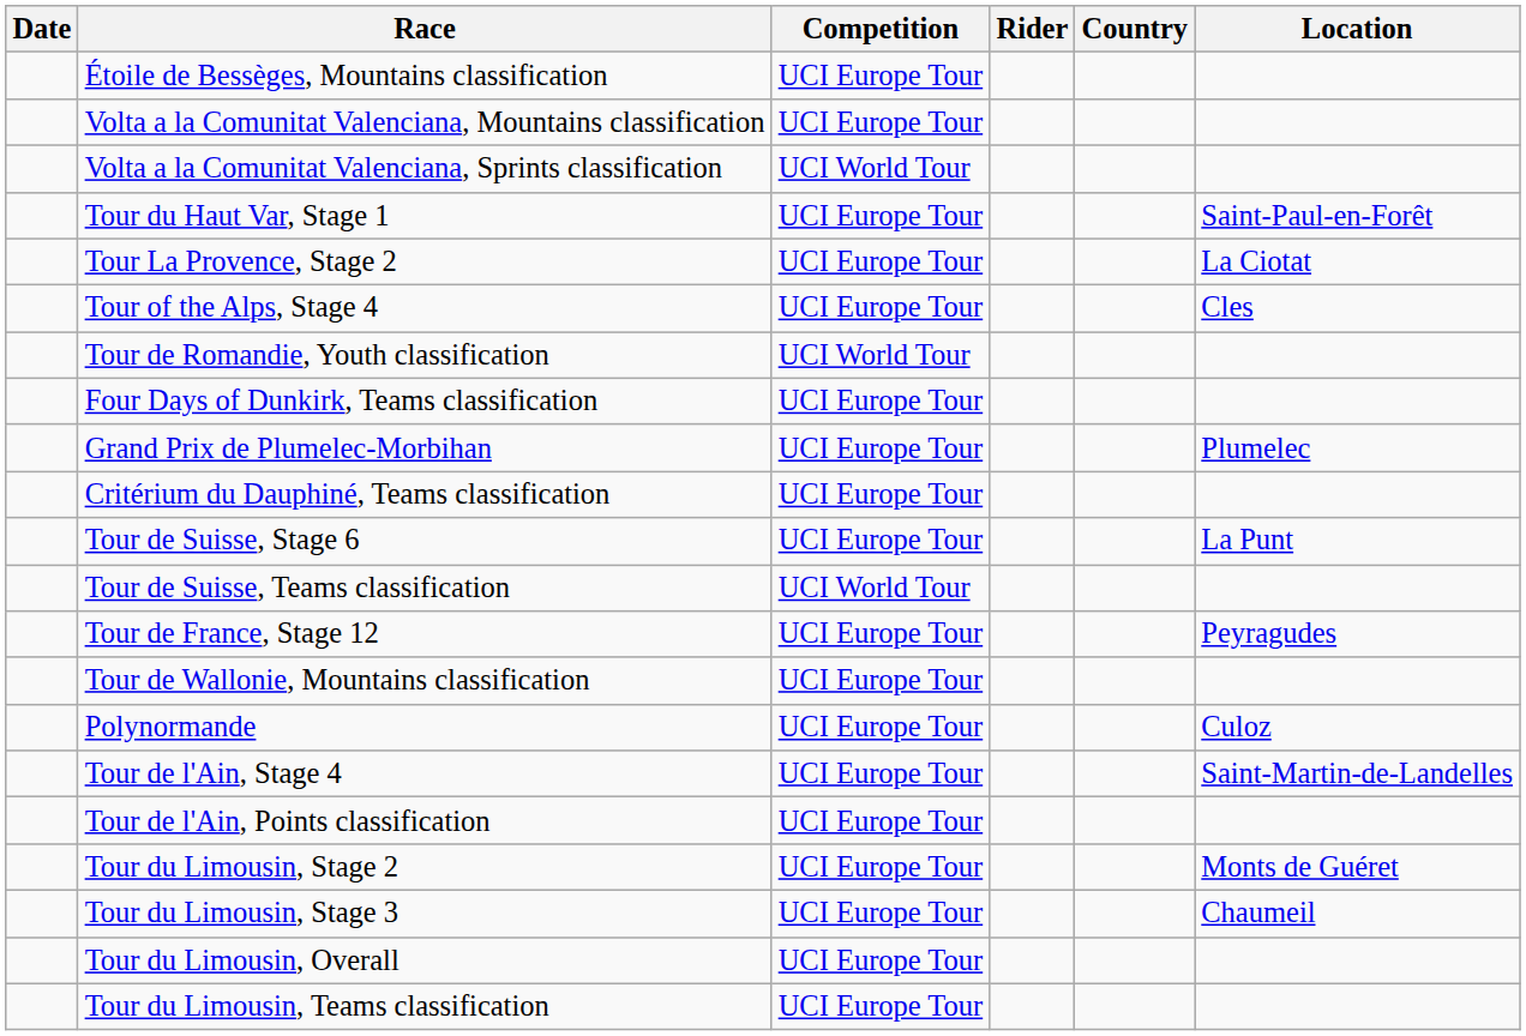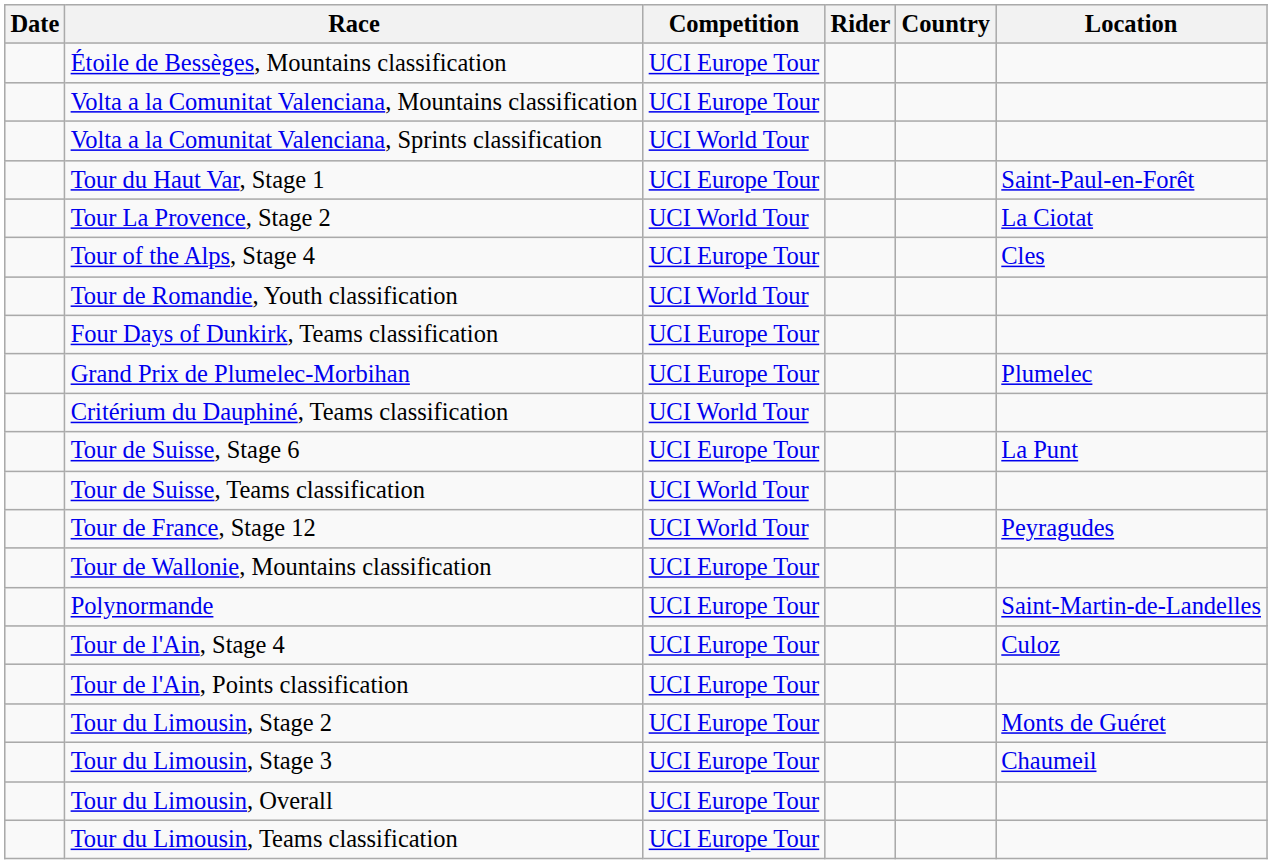 <table class="wikitable sortable">
 <tr>
 <th>Date</th>
 <th>Race</th>
 <th>Competition</th>
 <th>Rider</th>
 <th>Country</th>
 <th>Location</th>
 </tr>
 <tr>
 <td></td>
 <td><a href='#'>Étoile de Bessèges</a>, Mountains classification</td>
 <td><a href='#'>UCI Europe Tour</a></td>
 <td></td>
 <td></td>
 <td></td>
 </tr>
 <tr>
 <td></td>
 <td><a href='#'>Volta a la Comunitat Valenciana</a>, Mountains classification</td>
 <td><a href='#'>UCI Europe Tour</a></td>
 <td></td>
 <td></td>
 <td></td>
 </tr>
 <tr>
 <td></td>
 <td><a href='#'>Volta a la Comunitat Valenciana</a>, Sprints classification</td>
 <td><a href='#'>UCI World Tour</a></td>
 <td></td>
 <td></td>
 <td></td>
 </tr>
 <tr>
 <td></td>
 <td><a href='#'>Tour du Haut Var</a>, Stage 1</td>
 <td><a href='#'>UCI Europe Tour</a></td>
 <td></td>
 <td></td>
 <td><a href='#'>Saint-Paul-en-Forêt</a></td>
 </tr>
 <tr>
 <td></td>
 <td><a href='#'>Tour La Provence</a>, Stage 2</td>
-<td><a href='#'>UCI Europe Tour</a></td>
+<td><a href='#'>UCI World Tour</a></td>
 <td></td>
 <td></td>
 <td><a href='#'>La Ciotat</a></td>
 </tr>
 <tr>
 <td></td>
 <td><a href='#'>Tour of the Alps</a>, Stage 4</td>
 <td><a href='#'>UCI Europe Tour</a></td>
 <td></td>
 <td></td>
 <td><a href='#'>Cles</a></td>
 </tr>
 <tr>
 <td></td>
 <td><a href='#'>Tour de Romandie</a>, Youth classification</td>
 <td><a href='#'>UCI World Tour</a></td>
 <td></td>
 <td></td>
 <td></td>
 </tr>
 <tr>
 <td></td>
 <td><a href='#'>Four Days of Dunkirk</a>, Teams classification</td>
 <td><a href='#'>UCI Europe Tour</a></td>
 <td align="center"></td>
 <td></td>
 <td></td>
 </tr>
 <tr>
 <td></td>
 <td><a href='#'>Grand Prix de Plumelec-Morbihan</a></td>
 <td><a href='#'>UCI Europe Tour</a></td>
 <td></td>
 <td></td>
 <td><a href='#'>Plumelec</a></td>
 </tr>
 <tr>
 <td></td>
 <td><a href='#'>Critérium du Dauphiné</a>, Teams classification</td>
-<td><a href='#'>UCI Europe Tour</a></td>
+<td><a href='#'>UCI World Tour</a></td>
 <td align="center"></td>
 <td></td>
 <td></td>
 </tr>
 <tr>
 <td></td>
 <td><a href='#'>Tour de Suisse</a>, Stage 6</td>
 <td><a href='#'>UCI Europe Tour</a></td>
 <td></td>
 <td></td>
 <td><a href='#'>La Punt</a></td>
 </tr>
 <tr>
 <td></td>
 <td><a href='#'>Tour de Suisse</a>, Teams classification</td>
 <td><a href='#'>UCI World Tour</a></td>
 <td align="center"></td>
 <td></td>
 <td></td>
 </tr>
 <tr>
 <td></td>
 <td><a href='#'>Tour de France</a>, Stage 12</td>
-<td><a href='#'>UCI Europe Tour</a></td>
+<td><a href='#'>UCI World Tour</a></td>
 <td></td>
 <td></td>
 <td><a href='#'>Peyragudes</a></td>
 </tr>
 <tr>
 <td></td>
 <td><a href='#'>Tour de Wallonie</a>, Mountains classification</td>
 <td><a href='#'>UCI Europe Tour</a></td>
 <td></td>
 <td></td>
 <td></td>
 </tr>
 <tr>
 <td></td>
 <td><a href='#'>Polynormande</a></td>
 <td><a href='#'>UCI Europe Tour</a></td>
 <td></td>
 <td></td>
-<td><a href='#'>Culoz</a></td>
+<td><a href='#'>Saint-Martin-de-Landelles</a></td>
 </tr>
 <tr>
 <td></td>
 <td><a href='#'>Tour de l'Ain</a>, Stage 4</td>
 <td><a href='#'>UCI Europe Tour</a></td>
 <td></td>
 <td></td>
-<td><a href='#'>Saint-Martin-de-Landelles</a></td>
+<td><a href='#'>Culoz</a></td>
 </tr>
 <tr>
 <td></td>
 <td><a href='#'>Tour de l'Ain</a>, Points classification</td>
 <td><a href='#'>UCI Europe Tour</a></td>
 <td></td>
 <td></td>
 <td></td>
 </tr>
 <tr>
 <td></td>
 <td><a href='#'>Tour du Limousin</a>, Stage 2</td>
 <td><a href='#'>UCI Europe Tour</a></td>
 <td></td>
 <td></td>
 <td><a href='#'>Monts de Guéret</a></td>
 </tr>
 <tr>
 <td></td>
 <td><a href='#'>Tour du Limousin</a>, Stage 3</td>
 <td><a href='#'>UCI Europe Tour</a></td>
 <td></td>
 <td></td>
 <td><a href='#'>Chaumeil</a></td>
 </tr>
 <tr>
 <td></td>
 <td><a href='#'>Tour du Limousin</a>, Overall</td>
 <td><a href='#'>UCI Europe Tour</a></td>
 <td></td>
 <td></td>
 <td></td>
 </tr>
 <tr>
 <td></td>
 <td><a href='#'>Tour du Limousin</a>, Teams classification</td>
 <td><a href='#'>UCI Europe Tour</a></td>
 <td align="center"></td>
 <td></td>
 <td></td>
 </tr>
 </table>
